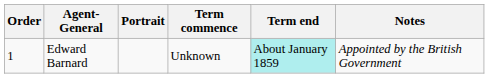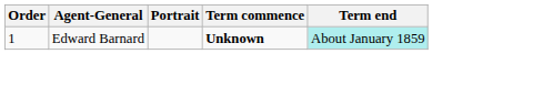 <table class="wikitable">
 <tr>
 <th>Order</th>
 <th>Agent-General</th>
 <th>Portrait</th>
 <th>Term commence</th>
 <th>Term end</th>
-<th>Notes</th>
 </tr>
 <tr>
 <td>1</td>
 <td>Edward Barnard</td>
 <td></td>
-<td>Unknown</td>
+<td><strong>Unknown</strong></td>
 <td style="background: paleturquoise;">About January 1859</td>
-<td><em>Appointed by the British Government</em></td>
 </tr>
 </table>
